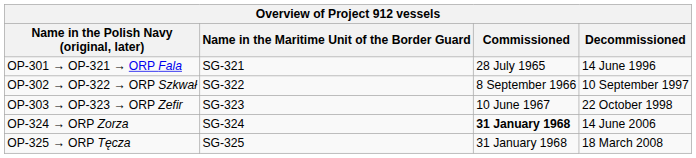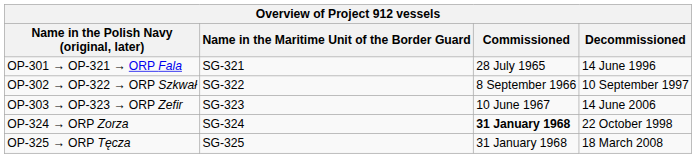 <table class="wikitable">
 <tr>
 <th colspan="4">Overview of Project 912 vessels</th>
 </tr>
 <tr>
 <th>Name in the Polish Navy<br>(original, later)</th>
 <th>Name in the Maritime Unit of the Border Guard</th>
 <th>Commissioned</th>
 <th>Decommissioned</th>
 </tr>
 <tr>
 <td>OP-301 → OP-321 → <a href='#'>ORP <em>Fala</em></a></td>
 <td>SG-321</td>
 <td>28 July 1965</td>
 <td>14 June 1996</td>
 </tr>
 <tr>
 <td>OP-302 → OP-322 → ORP <em>Szkwał</em></td>
 <td>SG-322</td>
 <td>8 September 1966</td>
 <td>10 September 1997</td>
 </tr>
 <tr>
 <td>OP-303 → OP-323 → ORP <em>Zefir</em></td>
 <td>SG-323</td>
 <td>10 June 1967</td>
-<td>22 October 1998</td>
+<td>14 June 2006</td>
 </tr>
 <tr>
 <td>OP-324 → ORP <em>Zorza</em></td>
 <td>SG-324</td>
 <td><strong>31 January 1968</strong></td>
-<td>14 June 2006</td>
+<td>22 October 1998</td>
 </tr>
 <tr>
 <td>OP-325 → ORP <em>Tęcza</em></td>
 <td>SG-325</td>
 <td>31 January 1968</td>
 <td>18 March 2008</td>
 </tr>
 </table>
